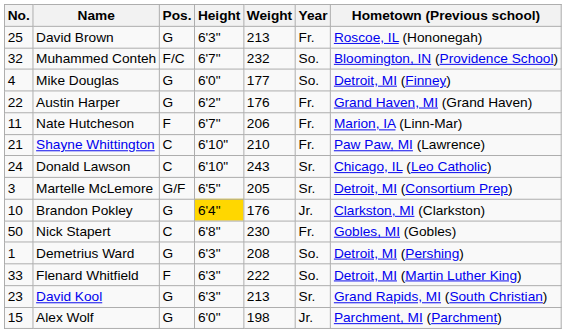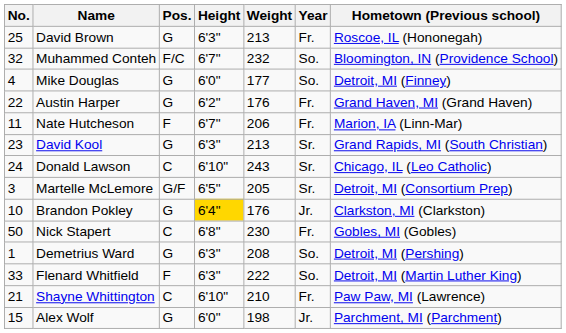 <table class="wikitable" style="font-size: 90%;">
 <tr>
 <th>No.</th>
 <th>Name</th>
 <th>Pos.</th>
 <th>Height</th>
 <th>Weight</th>
 <th>Year</th>
 <th>Hometown (Previous school)</th>
 </tr>
 <tr>
 <td>25</td>
 <td>David Brown</td>
 <td>G</td>
 <td>6'3"</td>
 <td>213</td>
 <td>Fr.</td>
 <td><a href='#'>Roscoe, IL</a> (Hononegah)</td>
 </tr>
 <tr>
 <td>32</td>
 <td>Muhammed Conteh</td>
 <td>F/C</td>
 <td>6'7"</td>
 <td>232</td>
 <td>So.</td>
 <td><a href='#'>Bloomington, IN</a> (<a href='#'>Providence School</a>)</td>
 </tr>
 <tr>
 <td>4</td>
 <td>Mike Douglas</td>
 <td>G</td>
 <td>6'0"</td>
 <td>177</td>
 <td>So.</td>
 <td><a href='#'>Detroit, MI</a> (<a href='#'>Finney</a>)</td>
 </tr>
 <tr>
 <td>22</td>
 <td>Austin Harper</td>
 <td>G</td>
 <td>6'2"</td>
 <td>176</td>
 <td>Fr.</td>
 <td><a href='#'>Grand Haven, MI</a> (Grand Haven)</td>
 </tr>
 <tr>
 <td>11</td>
 <td>Nate Hutcheson</td>
 <td>F</td>
 <td>6'7"</td>
 <td>206</td>
 <td>Fr.</td>
 <td><a href='#'>Marion, IA</a> (Linn-Mar)</td>
 </tr>
 <tr>
-<td>21</td>
-<td><a href='#'>Shayne Whittington</a></td>
-<td>C</td>
-<td>6'10"</td>
-<td>210</td>
-<td>Fr.</td>
-<td><a href='#'>Paw Paw, MI</a> (Lawrence)</td>
+<td>23</td>
+<td><a href='#'>David Kool</a></td>
+<td>G</td>
+<td>6'3"</td>
+<td>213</td>
+<td>Sr.</td>
+<td><a href='#'>Grand Rapids, MI</a> (<a href='#'>South Christian</a>)</td>
 </tr>
 <tr>
 <td>24</td>
 <td>Donald Lawson</td>
 <td>C</td>
 <td>6'10"</td>
 <td>243</td>
 <td>Sr.</td>
 <td><a href='#'>Chicago, IL</a> (<a href='#'>Leo Catholic</a>)</td>
 </tr>
 <tr>
 <td>3</td>
 <td>Martelle McLemore</td>
 <td>G/F</td>
 <td>6'5"</td>
 <td>205</td>
 <td>Sr.</td>
 <td><a href='#'>Detroit, MI</a> (<a href='#'>Consortium Prep</a>)</td>
 </tr>
 <tr>
 <td>10</td>
 <td>Brandon Pokley</td>
 <td>G</td>
 <td style="background: gold;">6'4"</td>
 <td>176</td>
 <td>Jr.</td>
 <td><a href='#'>Clarkston, MI</a> (Clarkston)</td>
 </tr>
 <tr>
 <td>50</td>
 <td>Nick Stapert</td>
 <td>C</td>
 <td>6'8"</td>
 <td>230</td>
 <td>Fr.</td>
 <td><a href='#'>Gobles, MI</a> (Gobles)</td>
 </tr>
 <tr>
 <td>1</td>
 <td>Demetrius Ward</td>
 <td>G</td>
 <td>6'3"</td>
 <td>208</td>
 <td>So.</td>
 <td><a href='#'>Detroit, MI</a> (<a href='#'>Pershing</a>)</td>
 </tr>
 <tr>
 <td>33</td>
 <td>Flenard Whitfield</td>
 <td>F</td>
 <td>6'3"</td>
 <td>222</td>
 <td>So.</td>
 <td><a href='#'>Detroit, MI</a> (<a href='#'>Martin Luther King</a>)</td>
 </tr>
 <tr>
-<td>23</td>
-<td><a href='#'>David Kool</a></td>
-<td>G</td>
-<td>6'3"</td>
-<td>213</td>
-<td>Sr.</td>
-<td><a href='#'>Grand Rapids, MI</a> (<a href='#'>South Christian</a>)</td>
+<td>21</td>
+<td><a href='#'>Shayne Whittington</a></td>
+<td>C</td>
+<td>6'10"</td>
+<td>210</td>
+<td>Fr.</td>
+<td><a href='#'>Paw Paw, MI</a> (Lawrence)</td>
 </tr>
 <tr>
 <td>15</td>
 <td>Alex Wolf</td>
 <td>G</td>
 <td>6'0"</td>
 <td>198</td>
 <td>Jr.</td>
 <td><a href='#'>Parchment, MI</a> (<a href='#'>Parchment</a>)</td>
 </tr>
 </table>
